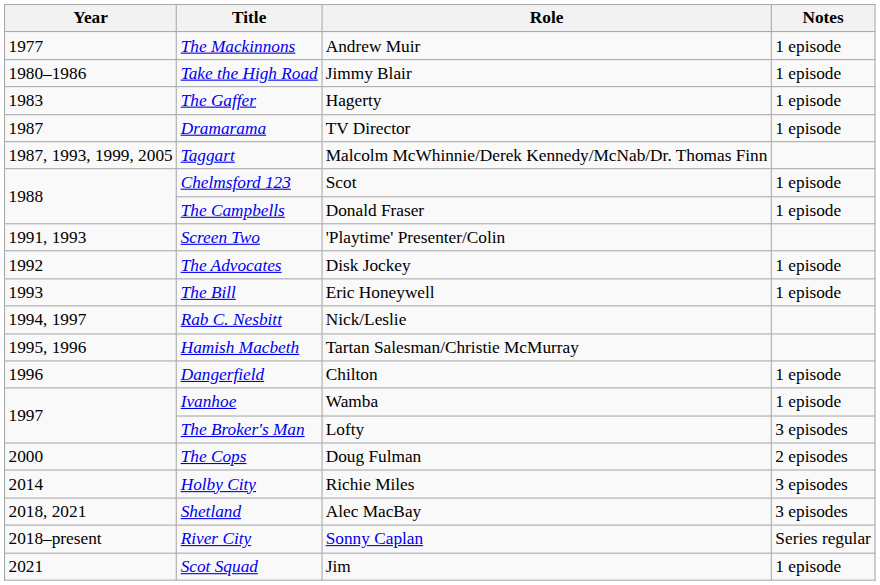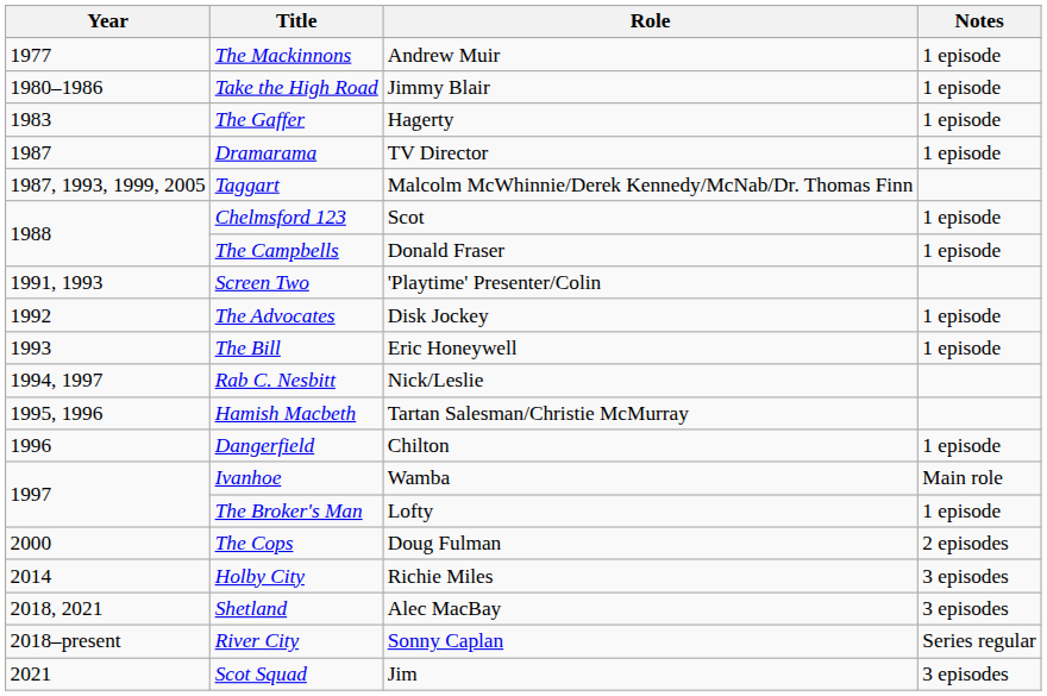 <table class="wikitable">
 <tr>
 <th>Year</th>
 <th>Title</th>
 <th>Role</th>
 <th>Notes</th>
 </tr>
 <tr>
 <td>1977</td>
 <td><em><a href='#'>The Mackinnons</a></em></td>
 <td>Andrew Muir</td>
 <td>1 episode</td>
 </tr>
 <tr>
 <td>1980–1986</td>
 <td><em><a href='#'>Take the High Road</a></em></td>
 <td>Jimmy Blair</td>
 <td>1 episode</td>
 </tr>
 <tr>
 <td>1983</td>
 <td><em><a href='#'>The Gaffer</a></em></td>
 <td>Hagerty</td>
 <td>1 episode</td>
 </tr>
 <tr>
 <td>1987</td>
 <td><em><a href='#'>Dramarama</a></em></td>
 <td>TV Director</td>
 <td>1 episode</td>
 </tr>
 <tr>
 <td>1987, 1993, 1999, 2005</td>
 <td><em><a href='#'>Taggart</a></em></td>
 <td>Malcolm McWhinnie/Derek Kennedy/McNab/Dr. Thomas Finn</td>
 <td></td>
 </tr>
 <tr>
 <td rowspan="2">1988</td>
 <td><em><a href='#'>Chelmsford 123</a></em></td>
 <td>Scot</td>
 <td>1 episode</td>
 </tr>
 <tr>
 <td><em><a href='#'>The Campbells</a></em></td>
 <td>Donald Fraser</td>
 <td>1 episode</td>
 </tr>
 <tr>
 <td>1991, 1993</td>
 <td><em><a href='#'>Screen Two</a></em></td>
 <td>'Playtime' Presenter/Colin</td>
 <td></td>
 </tr>
 <tr>
 <td>1992</td>
 <td><em><a href='#'>The Advocates</a></em></td>
 <td>Disk Jockey</td>
 <td>1 episode</td>
 </tr>
 <tr>
 <td>1993</td>
 <td><em><a href='#'>The Bill</a></em></td>
 <td>Eric Honeywell</td>
 <td>1 episode</td>
 </tr>
 <tr>
 <td>1994, 1997</td>
 <td><em><a href='#'>Rab C. Nesbitt</a></em></td>
 <td>Nick/Leslie</td>
 <td></td>
 </tr>
 <tr>
 <td>1995, 1996</td>
 <td><em><a href='#'>Hamish Macbeth</a></em></td>
 <td>Tartan Salesman/Christie McMurray</td>
 <td></td>
 </tr>
 <tr>
 <td>1996</td>
 <td><em><a href='#'>Dangerfield</a></em></td>
 <td>Chilton</td>
 <td>1 episode</td>
 </tr>
 <tr>
 <td rowspan="2">1997</td>
 <td><em><a href='#'>Ivanhoe</a></em></td>
 <td>Wamba</td>
-<td>1 episode</td>
+<td>Main role</td>
 </tr>
 <tr>
 <td><em><a href='#'>The Broker's Man</a></em></td>
 <td>Lofty</td>
-<td>3 episodes</td>
+<td>1 episode</td>
 </tr>
 <tr>
 <td>2000</td>
 <td><em><a href='#'>The Cops</a></em></td>
 <td>Doug Fulman</td>
 <td>2 episodes</td>
 </tr>
 <tr>
 <td>2014</td>
 <td><em><a href='#'>Holby City</a></em></td>
 <td>Richie Miles</td>
 <td>3 episodes</td>
 </tr>
 <tr>
 <td>2018, 2021</td>
 <td><em><a href='#'>Shetland</a></em></td>
 <td>Alec MacBay</td>
 <td>3 episodes</td>
 </tr>
 <tr>
 <td>2018–present</td>
 <td><em><a href='#'>River City</a></em></td>
 <td><a href='#'>Sonny Caplan</a></td>
 <td>Series regular</td>
 </tr>
 <tr>
 <td>2021</td>
 <td><em><a href='#'>Scot Squad</a></em></td>
 <td>Jim</td>
-<td>1 episode</td>
+<td>3 episodes</td>
 </tr>
 </table>
